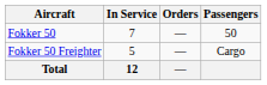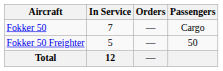 <table class="wikitable" style="border-collapse:collapse">
 <tr>
 <th>Aircraft</th>
 <th>In Service</th>
 <th>Orders</th>
 <th>Passengers</th>
 </tr>
 <tr>
 <td><a href='#'>Fokker 50</a></td>
 <td align="center">7</td>
 <td align="center">—</td>
-<td align="center">50</td>
+<td align="center">Cargo</td>
 </tr>
 <tr>
 <td><a href='#'>Fokker 50 Freighter</a></td>
 <td align="center">5</td>
 <td align="center">—</td>
-<td align="center">Cargo</td>
+<td align="center">50</td>
 </tr>
 <tr>
 <th>Total</th>
 <th>12</th>
 <th>—</th>
 <th colspan="2"></th>
 </tr>
 </table>
